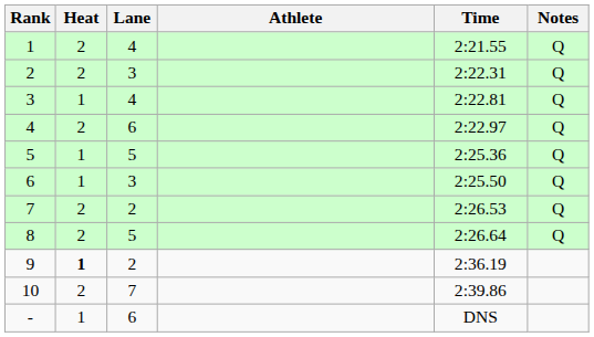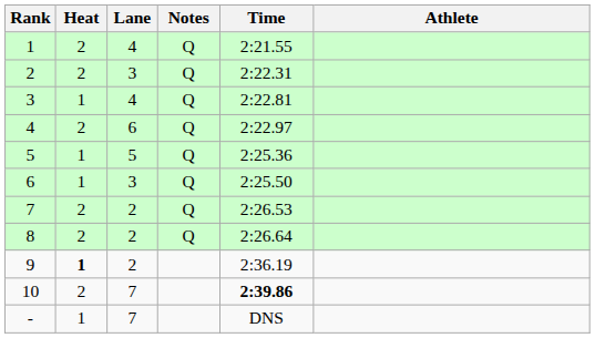 <table class="wikitable" style="text-align:center">
 <tr>
 <th width=40>Rank</th>
 <th width=40>Heat</th>
 <th width=40>Lane</th>
+<th width=50>Notes</th>
+<th width=80>Time</th>
 <th width=250>Athlete</th>
-<th width=80>Time</th>
-<th width=50>Notes</th>
 </tr>
 <tr bgcolor=ccffcc>
 <td>1</td>
 <td>2</td>
 <td>4</td>
+<td>Q</td>
+<td>2:21.55</td>
 <td align=left></td>
-<td>2:21.55</td>
-<td>Q</td>
 </tr>
 <tr bgcolor=ccffcc>
 <td>2</td>
 <td>2</td>
 <td>3</td>
+<td>Q</td>
+<td>2:22.31</td>
 <td align=left></td>
-<td>2:22.31</td>
-<td>Q</td>
 </tr>
 <tr bgcolor=ccffcc>
 <td>3</td>
 <td>1</td>
 <td>4</td>
+<td>Q</td>
+<td>2:22.81</td>
 <td align=left></td>
-<td>2:22.81</td>
-<td>Q</td>
 </tr>
 <tr bgcolor=ccffcc>
 <td>4</td>
 <td>2</td>
 <td>6</td>
+<td>Q</td>
+<td>2:22.97</td>
 <td align=left></td>
-<td>2:22.97</td>
-<td>Q</td>
 </tr>
 <tr bgcolor=ccffcc>
 <td>5</td>
 <td>1</td>
 <td>5</td>
+<td>Q</td>
+<td>2:25.36</td>
 <td align=left></td>
-<td>2:25.36</td>
-<td>Q</td>
 </tr>
 <tr bgcolor=ccffcc>
 <td>6</td>
 <td>1</td>
 <td>3</td>
+<td>Q</td>
+<td>2:25.50</td>
 <td align=left></td>
-<td>2:25.50</td>
-<td>Q</td>
 </tr>
 <tr bgcolor=ccffcc>
 <td>7</td>
 <td>2</td>
 <td>2</td>
+<td>Q</td>
+<td>2:26.53</td>
 <td align=left></td>
-<td>2:26.53</td>
-<td>Q</td>
 </tr>
 <tr bgcolor=ccffcc>
 <td>8</td>
 <td>2</td>
-<td>5</td>
+<td>2</td>
+<td>Q</td>
+<td>2:26.64</td>
 <td align=left></td>
-<td>2:26.64</td>
-<td>Q</td>
 </tr>
 <tr>
 <td>9</td>
 <td><strong>1</strong></td>
 <td>2</td>
+<td></td>
+<td>2:36.19</td>
 <td align=left></td>
-<td>2:36.19</td>
-<td></td>
 </tr>
 <tr>
 <td>10</td>
 <td>2</td>
 <td>7</td>
+<td></td>
+<td><strong>2:39.86</strong></td>
 <td align=left></td>
-<td>2:39.86</td>
-<td></td>
 </tr>
 <tr>
 <td>-</td>
 <td>1</td>
-<td>6</td>
+<td>7</td>
+<td></td>
+<td>DNS</td>
 <td align=left></td>
-<td>DNS</td>
-<td></td>
 </tr>
 </table>
